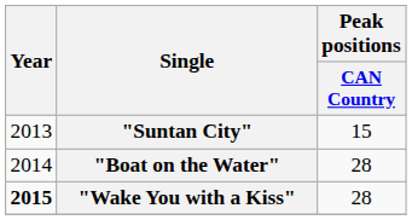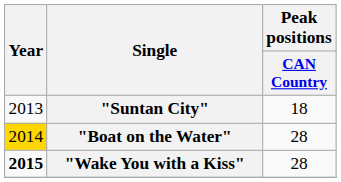 <table class="wikitable plainrowheaders" style="text-align:center;">
 <tr>
 <th rowspan="2">Year</th>
 <th rowspan="2" style="width:12em;">Single</th>
 <th>Peak positions</th>
 </tr>
 <tr>
 <th width="3.5em;" style="font-size:90%;"><a href='#'>CAN Country</a><br></th>
 </tr>
 <tr>
 <td>2013</td>
 <th scope="row">"Suntan City"</th>
-<td>15</td>
+<td>18</td>
 </tr>
 <tr>
-<td>2014</td>
+<td style="background: gold;">2014</td>
 <th scope="row">"Boat on the Water"</th>
 <td>28</td>
 </tr>
 <tr>
 <td><strong>2015</strong></td>
 <th scope="row">"Wake You with a Kiss"</th>
 <td>28</td>
 </tr>
 <tr>
 </tr>
 </table>
